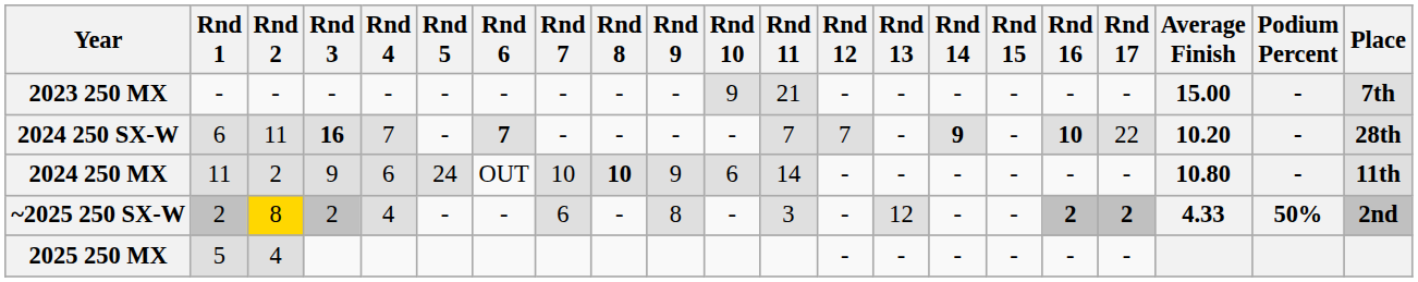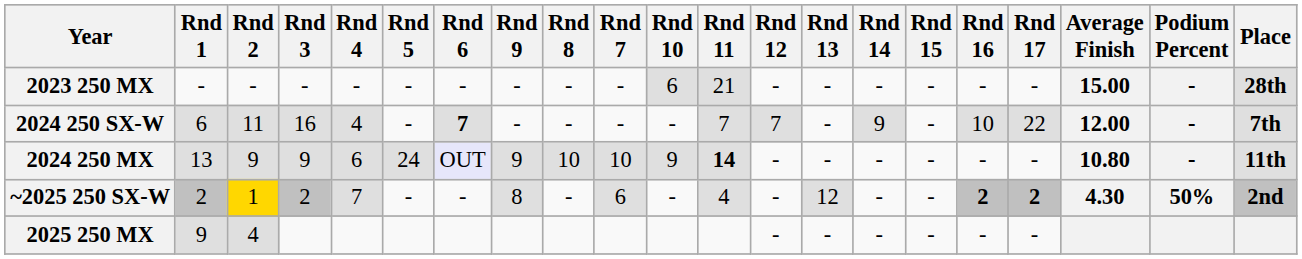 <table class="wikitable" style="font-size: 85%; text-align:center">
 <tr valign="top">
 <th valign="middle">Year</th>
 <th>Rnd<br>1</th>
 <th>Rnd<br>2</th>
 <th>Rnd<br>3</th>
 <th>Rnd<br>4</th>
 <th>Rnd<br>5</th>
 <th>Rnd<br>6</th>
+<th>Rnd<br>9</th>
+<th>Rnd<br>8</th>
 <th>Rnd<br>7</th>
-<th>Rnd<br>8</th>
-<th>Rnd<br>9</th>
 <th>Rnd<br>10</th>
 <th>Rnd<br>11</th>
 <th>Rnd<br>12</th>
 <th>Rnd<br>13</th>
 <th>Rnd<br>14</th>
 <th>Rnd<br>15</th>
 <th>Rnd<br>16</th>
 <th>Rnd<br>17</th>
 <th valign="middle">Average<br>Finish</th>
 <th valign="middle">Podium<br>Percent</th>
 <th valign="middle">Place</th>
 </tr>
 <tr>
 <th>2023 250 MX</th>
 <td>-</td>
 <td>-</td>
 <td>-</td>
 <td>-</td>
 <td>-</td>
 <td>-</td>
 <td>-</td>
 <td>-</td>
 <td>-</td>
-<td style="background:#dfdfdf;">9</td>
+<td style="background:#dfdfdf;">6</td>
 <td style="background:#dfdfdf;">21</td>
 <td>-</td>
 <td>-</td>
 <td>-</td>
 <td>-</td>
 <td>-</td>
 <td>-</td>
 <th>15.00</th>
 <th>-</th>
-<th style="background:#dfdfdf;">7th</th>
+<th style="background:#dfdfdf;">28th</th>
 </tr>
 <tr>
 <th>2024 250 SX-W</th>
 <td style="background:#dfdfdf;">6</td>
 <td style="background:#dfdfdf;">11</td>
-<td style="background:#dfdfdf;"><strong>16</strong></td>
-<td style="background:#dfdfdf;">7</td>
+<td style="background:#dfdfdf;">16</td>
+<td style="background:#dfdfdf;">4</td>
 <td>-</td>
 <td style="background:#dfdfdf;"><strong>7</strong></td>
 <td>-</td>
 <td>-</td>
 <td>-</td>
 <td>-</td>
 <td style="background:#dfdfdf;">7</td>
 <td style="background:#dfdfdf;">7</td>
 <td>-</td>
-<td style="background:#dfdfdf;"><strong>9</strong></td>
+<td style="background:#dfdfdf;">9</td>
 <td>-</td>
-<td style="background:#dfdfdf;"><strong>10</strong></td>
+<td style="background:#dfdfdf;">10</td>
 <td style="background:#dfdfdf;">22</td>
-<th>10.20</th>
+<th>12.00</th>
 <th>-</th>
-<th style="background:#dfdfdf;">28th</th>
+<th style="background:#dfdfdf;">7th</th>
 </tr>
 <tr>
 <th>2024 250 MX</th>
-<td style="background:#dfdfdf;">11</td>
-<td style="background:#dfdfdf;">2</td>
+<td style="background:#dfdfdf;">13</td>
+<td style="background:#dfdfdf;">9</td>
 <td style="background:#dfdfdf;">9</td>
 <td style="background:#dfdfdf;">6</td>
 <td style="background:#dfdfdf;">24</td>
-<td>OUT</td>
+<td style="background: lavender;">OUT</td>
+<td style="background:#dfdfdf;">9</td>
 <td style="background:#dfdfdf;">10</td>
-<td style="background:#dfdfdf;"><strong>10</strong></td>
+<td style="background:#dfdfdf;">10</td>
 <td style="background:#dfdfdf;">9</td>
-<td style="background:#dfdfdf;">6</td>
-<td style="background:#dfdfdf;">14</td>
+<td style="background:#dfdfdf;"><strong>14</strong></td>
 <td>-</td>
 <td>-</td>
 <td>-</td>
 <td>-</td>
 <td>-</td>
 <td>-</td>
 <th>10.80</th>
 <th>-</th>
 <th style="background:#dfdfdf;">11th</th>
 </tr>
 <tr>
 <th>~2025 250 SX-W</th>
 <td style="background:silver;">2</td>
-<td style="background:gold;">8</td>
+<td style="background:gold;">1</td>
 <td style="background:silver;">2</td>
-<td style="background:#dfdfdf;">4</td>
+<td style="background:#dfdfdf;">7</td>
 <td>-</td>
+<td>-</td>
+<td style="background:#dfdfdf;">8</td>
 <td>-</td>
 <td style="background:#dfdfdf;">6</td>
 <td>-</td>
-<td style="background:#dfdfdf;">8</td>
-<td>-</td>
-<td style="background:#dfdfdf;">3</td>
+<td style="background:#dfdfdf;">4</td>
 <td>-</td>
 <td style="background:#dfdfdf;">12</td>
 <td>-</td>
 <td>-</td>
 <td style="background:silver;"><strong>2</strong></td>
 <td style="background:silver;"><strong>2</strong></td>
-<th>4.33</th>
+<th>4.30</th>
 <th>50%</th>
 <th style="background:silver;">2nd</th>
 </tr>
 <tr>
 <th>2025 250 MX</th>
-<td style="background:#dfdfdf;">5</td>
+<td style="background:#dfdfdf;">9</td>
 <td style="background:#dfdfdf;">4</td>
 <td></td>
 <td></td>
 <td></td>
 <td></td>
 <td></td>
 <td></td>
 <td></td>
 <td></td>
 <td></td>
 <td>-</td>
 <td>-</td>
 <td>-</td>
 <td>-</td>
 <td>-</td>
 <td>-</td>
 <th></th>
 <th></th>
 <th></th>
 </tr>
 </table>
